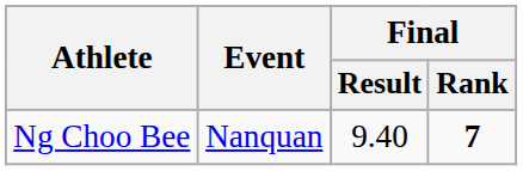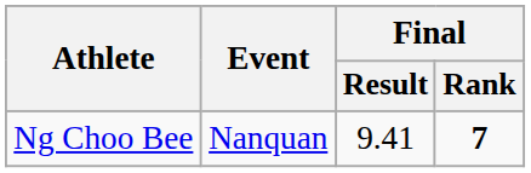 <table class=wikitable style="font-size:90%">
 <tr>
 <th rowspan=2>Athlete</th>
 <th rowspan=2>Event</th>
 <th colspan=2>Final</th>
 </tr>
 <tr style="font-size:95%">
 <th>Result</th>
 <th>Rank</th>
 </tr>
 <tr align=center>
 <td align=left><a href='#'>Ng Choo Bee</a></td>
 <td align=left><a href='#'>Nanquan</a></td>
-<td>9.40</td>
+<td>9.41</td>
 <td><strong>7</strong></td>
 </tr>
 </table>
